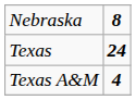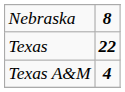 <table class="wikitable sortable">
 <tr>
 </tr>
 <tr>
 <td><em>Nebraska</em></td>
 <td style="text-align: center;"><strong><em>8</em></strong></td>
 </tr>
 <tr>
 <td><em>Texas</em></td>
-<td style="text-align: center;"><strong><em>24</em></strong></td>
+<td style="text-align: center;"><strong><em>22</em></strong></td>
 </tr>
 <tr>
 <td><em>Texas A&M</em></td>
 <td style="text-align: center;"><strong><em>4</em></strong></td>
 </tr>
 <tr>
 </tr>
 </table>
